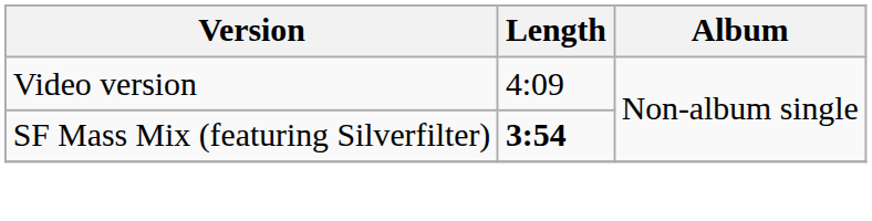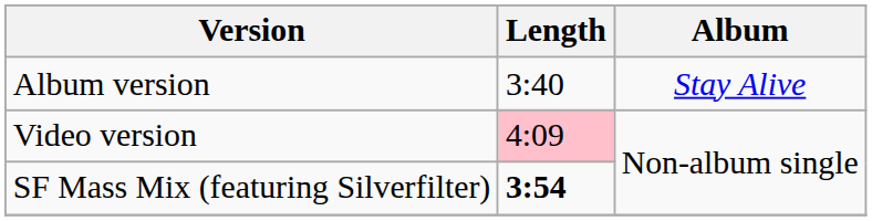 <table class="wikitable">
 <tr>
 <th>Version</th>
 <th>Length</th>
 <th>Album</th>
 </tr>
 <tr>
+<td>Album version</td>
+<td>3:40</td>
+<td align="center"><em><a href='#'>Stay Alive</a></em></td>
+</tr>
+<tr>
 <td>Video version</td>
-<td>4:09</td>
+<td style="background: pink;">4:09</td>
 <td align="center" rowspan="2">Non-album single</td>
 </tr>
 <tr>
 <td>SF Mass Mix (featuring Silverfilter)</td>
 <td><strong>3:54</strong></td>
 </tr>
 <tr>
 </tr>
 </table>
